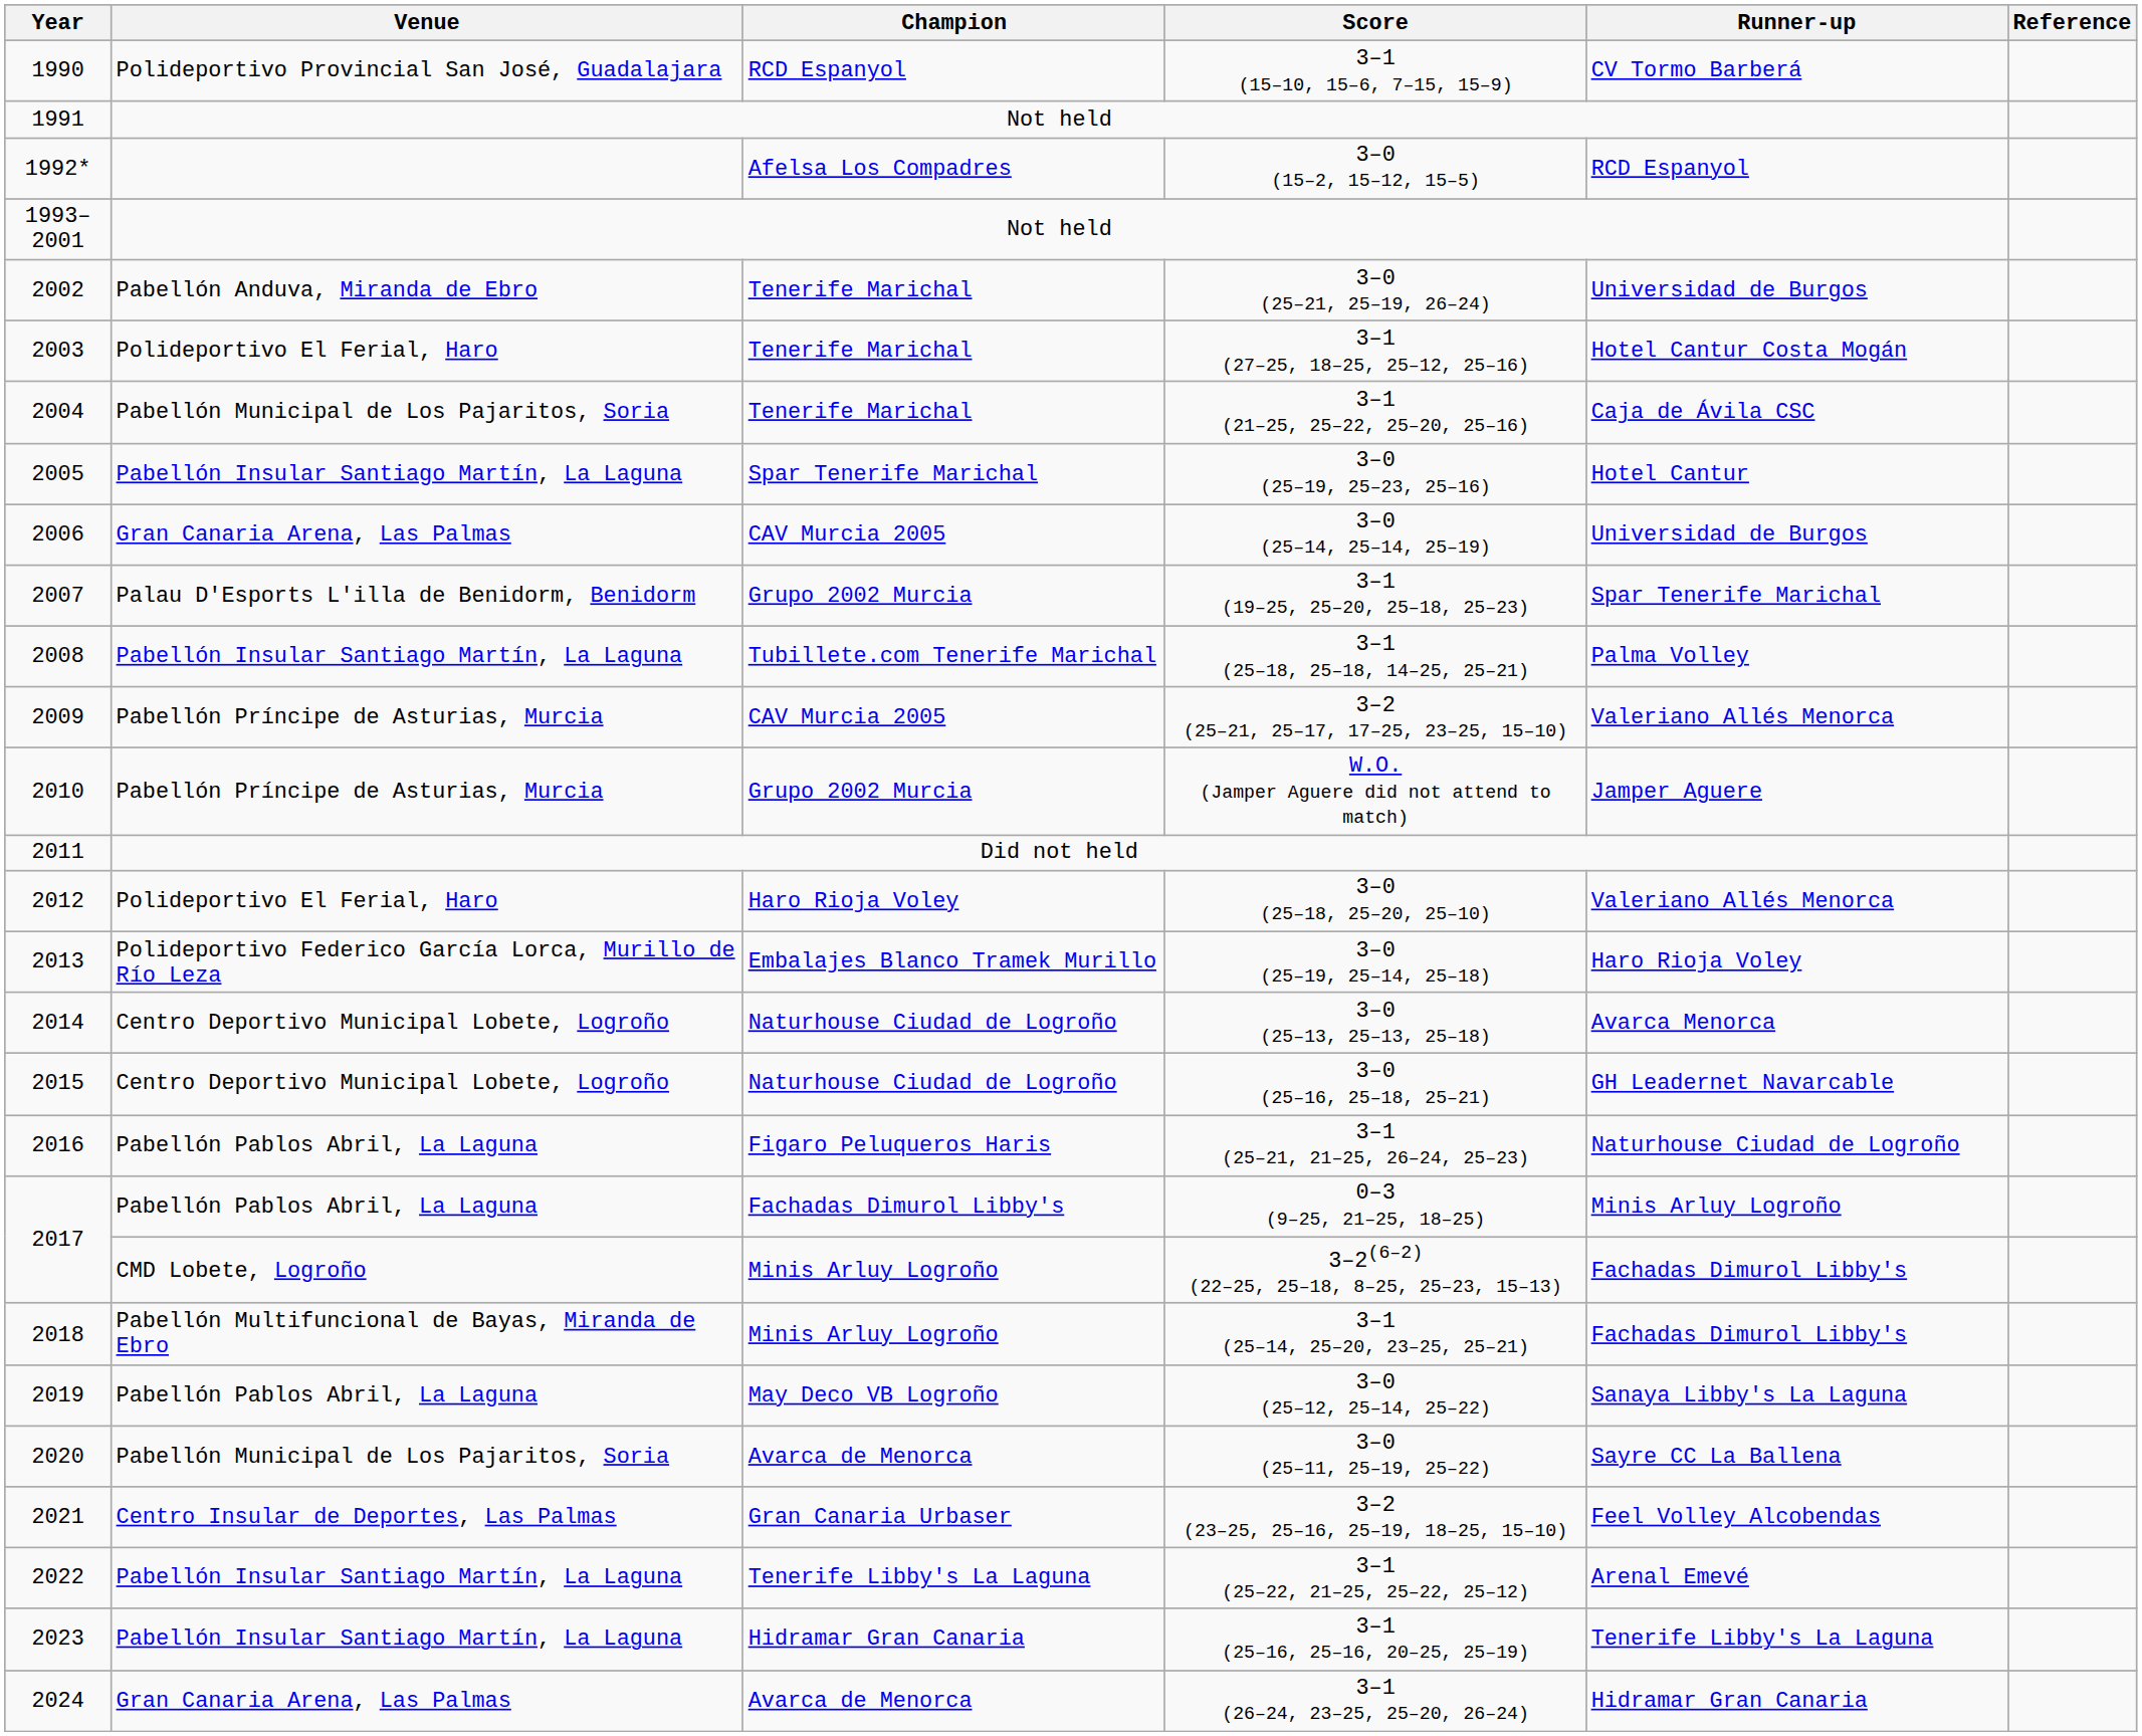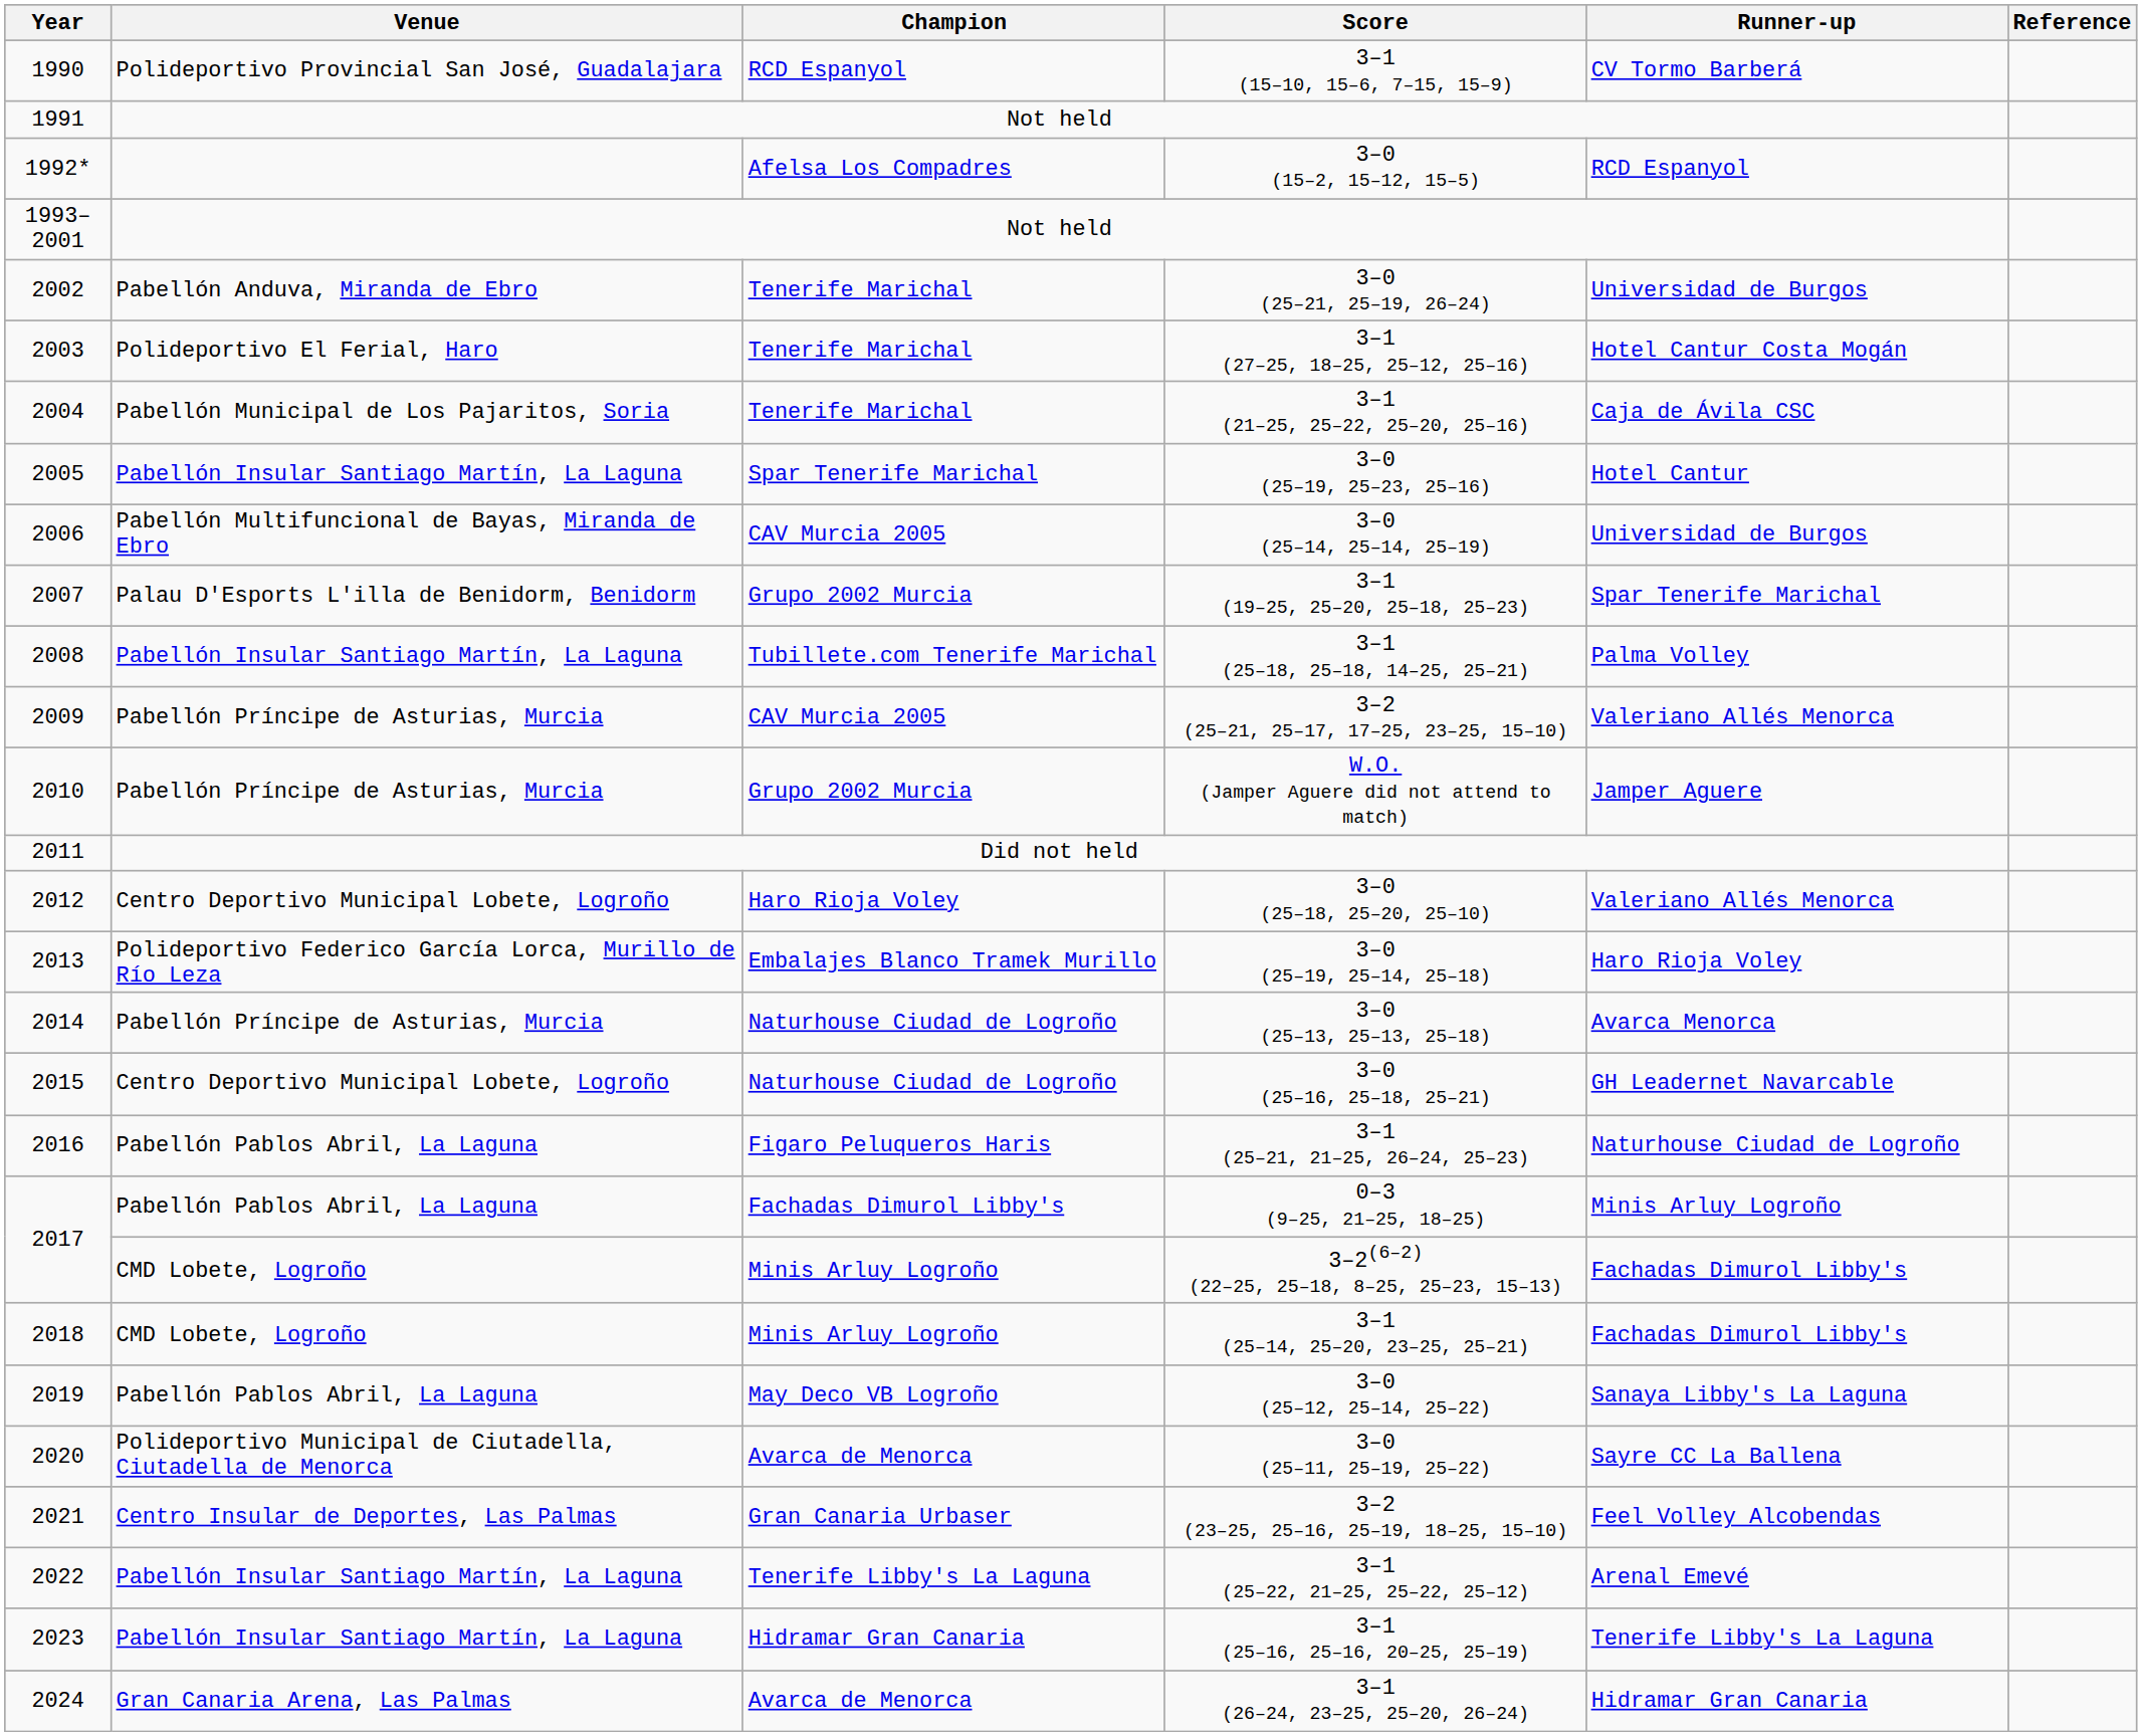 <table class="wikitable" width=100%>
 <tr>
 <th width=5%>Year</th>
 <th width=30%>Venue</th>
 <th width=20%>Champion</th>
 <th width=20%>Score</th>
 <th width=20%>Runner-up</th>
 <th width=5%>Reference</th>
 </tr>
 <tr>
 <td align=center>1990</td>
 <td>Polideportivo Provincial San José, <a href='#'>Guadalajara</a></td>
 <td><a href='#'>RCD Espanyol</a></td>
 <td align=center>3–1<br><small>(15–10, 15–6, 7–15, 15–9)</small></td>
 <td><a href='#'>CV Tormo Barberá</a></td>
 <td></td>
 </tr>
 <tr>
 <td align=center>1991</td>
 <td align=center colspan=4>Not held</td>
 <td></td>
 </tr>
 <tr>
 <td align=center>1992*</td>
 <td></td>
 <td><a href='#'>Afelsa Los Compadres</a></td>
 <td align=center>3–0<br><small>(15–2, 15–12, 15–5)</small></td>
 <td><a href='#'>RCD Espanyol</a></td>
 <td></td>
 </tr>
 <tr>
 <td align=center>1993–2001</td>
 <td align=center colspan=4>Not held</td>
 <td></td>
 </tr>
 <tr>
 <td align=center>2002</td>
 <td>Pabellón Anduva, <a href='#'>Miranda de Ebro</a></td>
 <td><a href='#'>Tenerife Marichal</a></td>
 <td align=center>3–0<br><small>(25–21, 25–19, 26–24)</small></td>
 <td><a href='#'>Universidad de Burgos</a></td>
 <td></td>
 </tr>
 <tr>
 <td align=center>2003</td>
 <td>Polideportivo El Ferial, <a href='#'>Haro</a></td>
 <td><a href='#'>Tenerife Marichal</a></td>
 <td align=center>3–1<br><small>(27–25, 18–25, 25–12, 25–16)</small></td>
 <td><a href='#'>Hotel Cantur Costa Mogán</a></td>
 <td></td>
 </tr>
 <tr>
 <td align=center>2004</td>
 <td>Pabellón Municipal de Los Pajaritos, <a href='#'>Soria</a></td>
 <td><a href='#'>Tenerife Marichal</a></td>
 <td align=center>3–1<br><small>(21–25, 25–22, 25–20, 25–16)</small></td>
 <td><a href='#'>Caja de Ávila CSC</a></td>
 <td></td>
 </tr>
 <tr>
 <td align=center>2005</td>
 <td><a href='#'>Pabellón Insular Santiago Martín</a>, <a href='#'>La Laguna</a></td>
 <td><a href='#'>Spar Tenerife Marichal</a></td>
 <td align=center>3–0<br><small>(25–19, 25–23, 25–16)</small></td>
 <td><a href='#'>Hotel Cantur</a></td>
 <td></td>
 </tr>
 <tr>
 <td align=center>2006</td>
-<td><a href='#'>Gran Canaria Arena</a>, <a href='#'>Las Palmas</a></td>
+<td>Pabellón Multifuncional de Bayas, <a href='#'>Miranda de Ebro</a></td>
 <td><a href='#'>CAV Murcia 2005</a></td>
 <td align=center>3–0<br><small>(25–14, 25–14, 25–19)</small></td>
 <td><a href='#'>Universidad de Burgos</a></td>
 <td></td>
 </tr>
 <tr>
 <td align=center>2007</td>
 <td>Palau D'Esports L'illa de Benidorm, <a href='#'>Benidorm</a></td>
 <td><a href='#'>Grupo 2002 Murcia</a></td>
 <td align=center>3–1<br><small>(19–25, 25–20, 25–18, 25–23)</small></td>
 <td><a href='#'>Spar Tenerife Marichal</a></td>
 <td></td>
 </tr>
 <tr>
 <td align=center>2008</td>
 <td><a href='#'>Pabellón Insular Santiago Martín</a>, <a href='#'>La Laguna</a></td>
 <td><a href='#'>Tubillete.com Tenerife Marichal</a></td>
 <td align=center>3–1<br><small>(25–18, 25–18, 14–25, 25–21)</small></td>
 <td><a href='#'>Palma Volley</a></td>
 <td></td>
 </tr>
 <tr>
 <td align=center>2009</td>
 <td>Pabellón Príncipe de Asturias, <a href='#'>Murcia</a></td>
 <td><a href='#'>CAV Murcia 2005</a></td>
 <td align=center>3–2<br><small>(25–21, 25–17, 17–25, 23–25, 15–10)</small></td>
 <td><a href='#'>Valeriano Allés Menorca</a></td>
 <td></td>
 </tr>
 <tr>
 <td align=center>2010</td>
 <td>Pabellón Príncipe de Asturias, <a href='#'>Murcia</a></td>
 <td><a href='#'>Grupo 2002 Murcia</a></td>
 <td align=center><a href='#'>W.O.</a><br><small>(Jamper Aguere did not attend to match)</small></td>
 <td><a href='#'>Jamper Aguere</a></td>
 <td></td>
 </tr>
 <tr>
 <td align=center>2011</td>
 <td align=center colspan=4>Did not held</td>
 <td></td>
 </tr>
 <tr>
 <td align=center>2012</td>
-<td>Polideportivo El Ferial, <a href='#'>Haro</a></td>
+<td>Centro Deportivo Municipal Lobete, <a href='#'>Logroño</a></td>
 <td><a href='#'>Haro Rioja Voley</a></td>
 <td align=center>3–0<br><small>(25–18, 25–20, 25–10)</small></td>
 <td><a href='#'>Valeriano Allés Menorca</a></td>
 <td></td>
 </tr>
 <tr>
 <td align=center>2013</td>
 <td>Polideportivo Federico García Lorca, <a href='#'>Murillo de Río Leza</a></td>
 <td><a href='#'>Embalajes Blanco Tramek Murillo</a></td>
 <td align=center>3–0<br><small>(25–19, 25–14, 25–18)</small></td>
 <td><a href='#'>Haro Rioja Voley</a></td>
 <td></td>
 </tr>
 <tr>
 <td align=center>2014</td>
-<td>Centro Deportivo Municipal Lobete, <a href='#'>Logroño</a></td>
+<td>Pabellón Príncipe de Asturias, <a href='#'>Murcia</a></td>
 <td><a href='#'>Naturhouse Ciudad de Logroño</a></td>
 <td align=center>3–0<br><small>(25–13, 25–13, 25–18)</small></td>
 <td><a href='#'>Avarca Menorca</a></td>
 <td></td>
 </tr>
 <tr>
 <td align=center>2015</td>
 <td>Centro Deportivo Municipal Lobete, <a href='#'>Logroño</a></td>
 <td><a href='#'>Naturhouse Ciudad de Logroño</a></td>
 <td align=center>3–0<br><small>(25–16, 25–18, 25–21)</small></td>
 <td><a href='#'>GH Leadernet Navarcable</a></td>
 <td></td>
 </tr>
 <tr>
 <td align=center>2016</td>
 <td>Pabellón Pablos Abril, <a href='#'>La Laguna</a></td>
 <td><a href='#'>Figaro Peluqueros Haris</a></td>
 <td align=center>3–1<br><small>(25–21, 21–25, 26–24, 25–23)</small></td>
 <td><a href='#'>Naturhouse Ciudad de Logroño</a></td>
 <td></td>
 </tr>
 <tr>
 <td align=center rowspan=2>2017</td>
 <td>Pabellón Pablos Abril, <a href='#'>La Laguna</a></td>
 <td><a href='#'>Fachadas Dimurol Libby's</a></td>
 <td align=center>0–3<br><small>(9–25, 21–25, 18–25)</small></td>
 <td><a href='#'>Minis Arluy Logroño</a></td>
 <td></td>
 </tr>
 <tr>
 <td>CMD Lobete, <a href='#'>Logroño</a></td>
 <td><a href='#'>Minis Arluy Logroño</a></td>
 <td align=center>3–2<sup>(6–2)</sup><br><small>(22–25, 25–18, 8–25, 25–23, 15–13)</small></td>
 <td><a href='#'>Fachadas Dimurol Libby's</a></td>
 <td></td>
 </tr>
 <tr>
 <td align=center>2018</td>
-<td>Pabellón Multifuncional de Bayas, <a href='#'>Miranda de Ebro</a></td>
+<td>CMD Lobete, <a href='#'>Logroño</a></td>
 <td><a href='#'>Minis Arluy Logroño</a></td>
 <td align=center>3–1<br><small>(25–14, 25–20, 23–25, 25–21)</small></td>
 <td><a href='#'>Fachadas Dimurol Libby's</a></td>
 <td></td>
 </tr>
 <tr>
 <td align=center>2019</td>
 <td>Pabellón Pablos Abril, <a href='#'>La Laguna</a></td>
 <td><a href='#'>May Deco VB Logroño</a></td>
 <td align=center>3–0<br><small>(25–12, 25–14, 25–22)</small></td>
 <td><a href='#'>Sanaya Libby's La Laguna</a></td>
 <td></td>
 </tr>
 <tr>
 <td align=center>2020</td>
-<td>Pabellón Municipal de Los Pajaritos, <a href='#'>Soria</a></td>
+<td>Polideportivo Municipal de Ciutadella, <a href='#'>Ciutadella de Menorca</a></td>
 <td><a href='#'>Avarca de Menorca</a></td>
 <td align=center>3–0<br><small>(25–11, 25–19, 25–22)</small></td>
 <td><a href='#'>Sayre CC La Ballena</a></td>
 <td></td>
 </tr>
 <tr>
 <td align=center>2021</td>
 <td><a href='#'>Centro Insular de Deportes</a>, <a href='#'>Las Palmas</a></td>
 <td><a href='#'>Gran Canaria Urbaser</a></td>
 <td align=center>3–2<br><small>(23–25, 25–16, 25–19, 18–25, 15–10)</small></td>
 <td><a href='#'>Feel Volley Alcobendas</a></td>
 <td></td>
 </tr>
 <tr>
 <td align=center>2022</td>
 <td><a href='#'>Pabellón Insular Santiago Martín</a>, <a href='#'>La Laguna</a></td>
 <td><a href='#'>Tenerife Libby's La Laguna</a></td>
 <td align=center>3–1<br><small>(25–22, 21–25, 25–22, 25–12)</small></td>
 <td><a href='#'>Arenal Emevé</a></td>
 <td></td>
 </tr>
 <tr>
 <td align=center>2023</td>
 <td><a href='#'>Pabellón Insular Santiago Martín</a>, <a href='#'>La Laguna</a></td>
 <td><a href='#'>Hidramar Gran Canaria</a></td>
 <td align=center>3–1<br><small>(25–16, 25–16, 20–25, 25–19)</small></td>
 <td><a href='#'>Tenerife Libby's La Laguna</a></td>
 <td></td>
 </tr>
 <tr>
 <td align=center>2024</td>
 <td><a href='#'>Gran Canaria Arena</a>, <a href='#'>Las Palmas</a></td>
 <td><a href='#'>Avarca de Menorca</a></td>
 <td align=center>3–1<br><small>(26–24, 23–25, 25–20, 26–24)</small></td>
 <td><a href='#'>Hidramar Gran Canaria</a></td>
 <td></td>
 </tr>
 </table>
